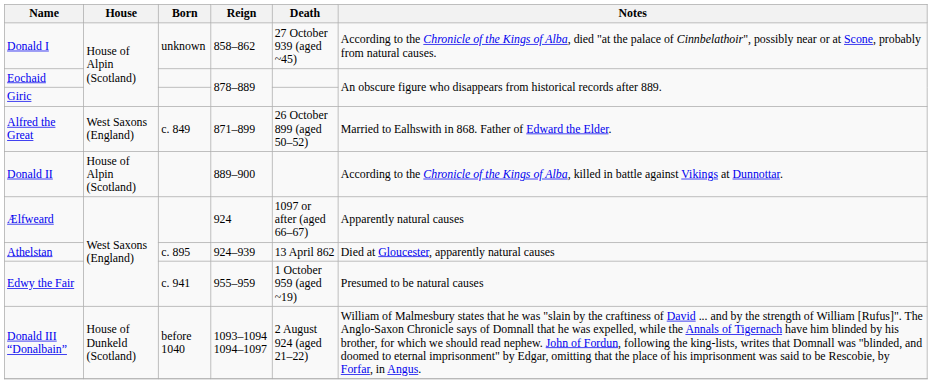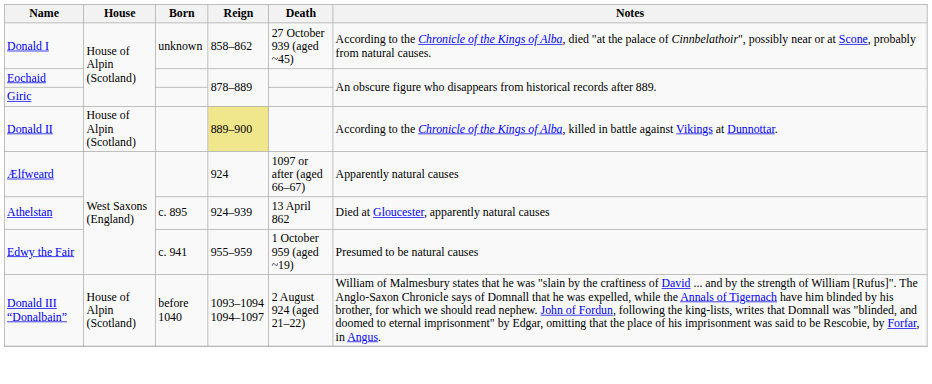 <table class="wikitable">
 <tr>
 <th width=100>Name</th>
 <th>House</th>
 <th>Born</th>
 <th width=75>Reign</th>
 <th>Death</th>
 <th>Notes</th>
 </tr>
 <tr>
 <td><a href='#'>Donald I</a></td>
 <td rowspan="3">House of Alpin (Scotland)</td>
 <td>unknown</td>
 <td>858–862</td>
 <td>27 October 939 (aged ~45)</td>
 <td>According to the <em><a href='#'>Chronicle of the Kings of Alba</a></em>, died "at the palace of <em>Cinnbelathoir</em>", possibly near or at <a href='#'>Scone</a>, probably from natural causes.</td>
 </tr>
 <tr>
 <td><a href='#'>Eochaid</a></td>
 <td></td>
 <td rowspan="2">878–889</td>
 <td></td>
 <td rowspan="2">An obscure figure who disappears from historical records after 889.</td>
 </tr>
 <tr>
 <td><a href='#'>Giric</a></td>
 <td></td>
 <td></td>
 </tr>
 <tr>
-<td><a href='#'>Alfred the Great</a></td>
-<td>West Saxons (England)</td>
-<td>c. 849</td>
-<td>871–899</td>
-<td>26 October 899 (aged 50–52)</td>
-<td>Married to Ealhswith in 868. Father of <a href='#'>Edward the Elder</a>.</td>
-</tr>
-<tr>
 <td><a href='#'>Donald II</a></td>
 <td>House of Alpin (Scotland)</td>
 <td></td>
-<td>889–900</td>
+<td style="background: khaki;">889–900</td>
 <td></td>
 <td>According to the <em><a href='#'>Chronicle of the Kings of Alba</a></em>, killed in battle against <a href='#'>Vikings</a> at <a href='#'>Dunnottar</a>.</td>
 </tr>
 <tr>
 <td><a href='#'>Ælfweard</a></td>
 <td rowspan="3">West Saxons (England)</td>
 <td></td>
 <td>924</td>
 <td>1097 or after (aged 66–67)</td>
 <td>Apparently natural causes</td>
 </tr>
 <tr>
 <td><a href='#'>Athelstan</a></td>
 <td>c. 895</td>
 <td>924–939</td>
 <td>13 April 862</td>
 <td>Died at <a href='#'>Gloucester</a>, apparently natural causes</td>
 </tr>
 <tr>
 <td><a href='#'>Edwy the Fair</a></td>
 <td>c. 941</td>
 <td>955–959</td>
 <td>1 October 959 (aged ~19)</td>
 <td>Presumed to be natural causes</td>
 </tr>
 <tr>
 <td><a href='#'>Donald III “Donalbain”</a></td>
-<td>House of Dunkeld (Scotland)</td>
+<td>House of Alpin (Scotland)</td>
 <td>before 1040</td>
 <td>1093–1094<br>1094–1097</td>
 <td>2 August 924 (aged 21–22)</td>
 <td>William of Malmesbury states that he was "slain by the craftiness of <a href='#'>David</a> ... and by the strength of William [Rufus]". The Anglo-Saxon Chronicle says of Domnall that he was expelled, while the <a href='#'>Annals of Tigernach</a> have him blinded by his brother, for which we should read nephew. <a href='#'>John of Fordun</a>, following the king-lists, writes that Domnall was "blinded, and doomed to eternal imprisonment" by Edgar, omitting that the place of his imprisonment was said to be Rescobie, by <a href='#'>Forfar</a>, in <a href='#'>Angus</a>.</td>
 </tr>
 <tr>
 </tr>
 </table>
